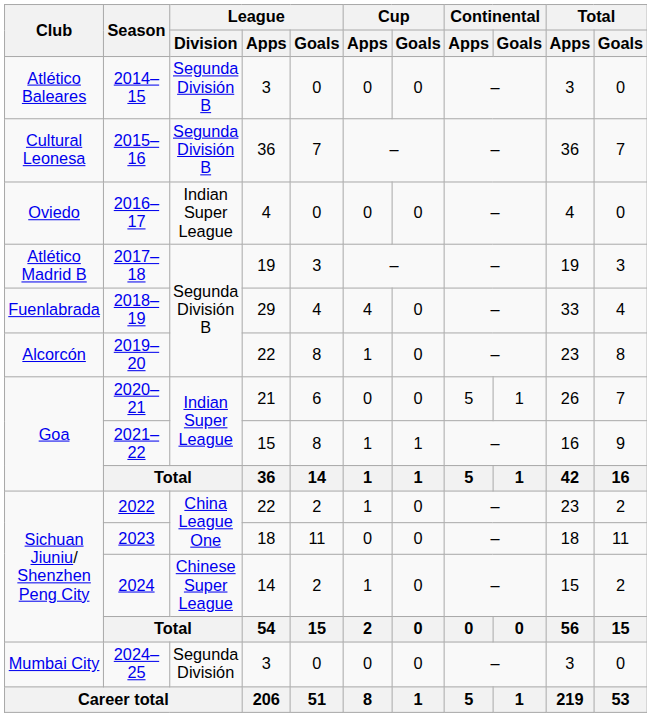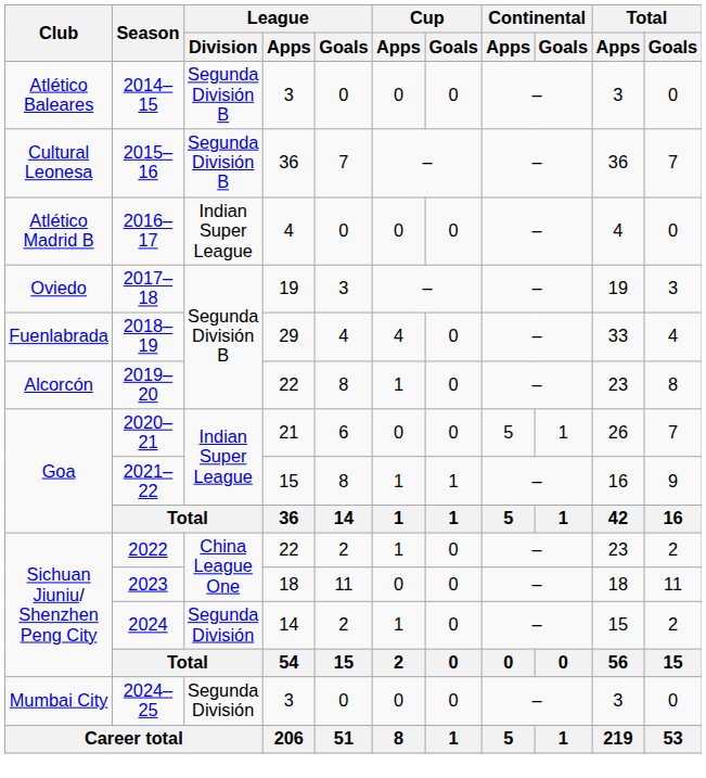 <table class="wikitable" style="text-align: center;">
 <tr>
 <th rowspan="2">Club</th>
 <th rowspan="2">Season</th>
 <th colspan="3">League</th>
 <th colspan="2">Cup</th>
 <th colspan="2">Continental</th>
 <th colspan="2">Total</th>
 </tr>
 <tr>
 <th>Division</th>
 <th>Apps</th>
 <th>Goals</th>
 <th>Apps</th>
 <th>Goals</th>
 <th>Apps</th>
 <th>Goals</th>
 <th>Apps</th>
 <th>Goals</th>
 </tr>
 <tr>
 <td><a href='#'>Atlético Baleares</a></td>
 <td><a href='#'>2014–15</a></td>
 <td><a href='#'>Segunda División B</a></td>
 <td>3</td>
 <td>0</td>
 <td>0</td>
 <td>0</td>
 <td colspan="2">–</td>
 <td>3</td>
 <td>0</td>
 </tr>
 <tr>
 <td><a href='#'>Cultural Leonesa</a></td>
 <td><a href='#'>2015–16</a></td>
 <td><a href='#'>Segunda División B</a></td>
 <td>36</td>
 <td>7</td>
 <td colspan="2">–</td>
 <td colspan="2">–</td>
 <td>36</td>
 <td>7</td>
 </tr>
 <tr>
-<td><a href='#'>Oviedo</a></td>
+<td><a href='#'>Atlético Madrid B</a></td>
 <td><a href='#'>2016–17</a></td>
 <td>Indian Super League</td>
 <td>4</td>
 <td>0</td>
 <td>0</td>
 <td>0</td>
 <td colspan="2">–</td>
 <td>4</td>
 <td>0</td>
 </tr>
 <tr>
-<td><a href='#'>Atlético Madrid B</a></td>
+<td><a href='#'>Oviedo</a></td>
 <td><a href='#'>2017–18</a></td>
 <td rowspan="3">Segunda División B</td>
 <td>19</td>
 <td>3</td>
 <td colspan="2">–</td>
 <td colspan="2">–</td>
 <td>19</td>
 <td>3</td>
 </tr>
 <tr>
 <td><a href='#'>Fuenlabrada</a></td>
 <td><a href='#'>2018–19</a></td>
 <td>29</td>
 <td>4</td>
 <td>4</td>
 <td>0</td>
 <td colspan="2">–</td>
 <td>33</td>
 <td>4</td>
 </tr>
 <tr>
 <td><a href='#'>Alcorcón</a></td>
 <td><a href='#'>2019–20</a></td>
 <td>22</td>
 <td>8</td>
 <td>1</td>
 <td>0</td>
 <td colspan="2">–</td>
 <td>23</td>
 <td>8</td>
 </tr>
 <tr>
 <td rowspan="3"><a href='#'>Goa</a></td>
 <td><a href='#'>2020–21</a></td>
 <td rowspan="2"><a href='#'>Indian Super League</a></td>
 <td>21</td>
 <td>6</td>
 <td>0</td>
 <td>0</td>
 <td>5</td>
 <td>1</td>
 <td>26</td>
 <td>7</td>
 </tr>
 <tr>
 <td><a href='#'>2021–22</a></td>
 <td>15</td>
 <td>8</td>
 <td>1</td>
 <td>1</td>
 <td colspan="2">–</td>
 <td>16</td>
 <td>9</td>
 </tr>
 <tr>
 <th colspan="2">Total</th>
 <th>36</th>
 <th>14</th>
 <th>1</th>
 <th>1</th>
 <th>5</th>
 <th>1</th>
 <th>42</th>
 <th>16</th>
 </tr>
 <tr>
 <td rowspan="4"><a href='#'>Sichuan Jiuniu</a>/<br><a href='#'>Shenzhen Peng City</a></td>
 <td><a href='#'>2022</a></td>
 <td rowspan="2"><a href='#'>China League One</a></td>
 <td>22</td>
 <td>2</td>
 <td>1</td>
 <td>0</td>
 <td colspan="2">–</td>
 <td>23</td>
 <td>2</td>
 </tr>
 <tr>
 <td><a href='#'>2023</a></td>
 <td>18</td>
 <td>11</td>
 <td>0</td>
 <td>0</td>
 <td colspan="2">–</td>
 <td>18</td>
 <td>11</td>
 </tr>
 <tr>
 <td><a href='#'>2024</a></td>
-<td><a href='#'>Chinese Super League</a></td>
+<td><a href='#'>Segunda División</a></td>
 <td>14</td>
 <td>2</td>
 <td>1</td>
 <td>0</td>
 <td colspan="2">–</td>
 <td>15</td>
 <td>2</td>
 </tr>
 <tr>
 <th colspan="2">Total</th>
 <th>54</th>
 <th>15</th>
 <th>2</th>
 <th>0</th>
 <th>0</th>
 <th>0</th>
 <th>56</th>
 <th>15</th>
 </tr>
 <tr>
 <td><a href='#'>Mumbai City</a></td>
 <td><a href='#'>2024–25</a></td>
 <td>Segunda División</td>
 <td>3</td>
 <td>0</td>
 <td>0</td>
 <td>0</td>
 <td colspan="2">–</td>
 <td>3</td>
 <td>0</td>
 </tr>
 <tr>
 <th colspan="3">Career total</th>
 <th>206</th>
 <th>51</th>
 <th>8</th>
 <th>1</th>
 <th>5</th>
 <th>1</th>
 <th>219</th>
 <th>53</th>
 </tr>
 </table>
